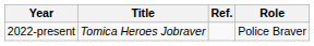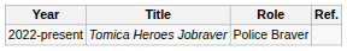 <table class="wikitable">
 <tr>
 <th>Year</th>
 <th>Title</th>
+<th>Role</th>
 <th>Ref.</th>
-<th>Role</th>
 </tr>
 <tr>
 <td>2022-present</td>
 <td><em>Tomica Heroes Jobraver</em></td>
+<td>Police Braver</td>
 <td></td>
-<td>Police Braver</td>
 </tr>
 </table>
